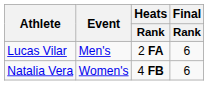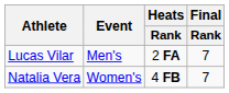 <table class=wikitable style="font-size:90%;">
 <tr>
 <th rowspan=2>Athlete</th>
 <th rowspan=2>Event</th>
 <th>Heats</th>
 <th>Final</th>
 </tr>
 <tr style="font-size:95%">
 <th>Rank</th>
 <th>Rank</th>
 </tr>
 <tr align=center>
 <td align=left><a href='#'>Lucas Vilar</a></td>
 <td align=left><a href='#'>Men's</a></td>
 <td>2 <strong>FA</strong></td>
-<td>6</td>
+<td>7</td>
 </tr>
 <tr align=center>
 <td align=left><a href='#'>Natalia Vera</a></td>
 <td align=left><a href='#'>Women's</a></td>
 <td>4 <strong>FB</strong></td>
-<td>6</td>
+<td>7</td>
 </tr>
 </table>
